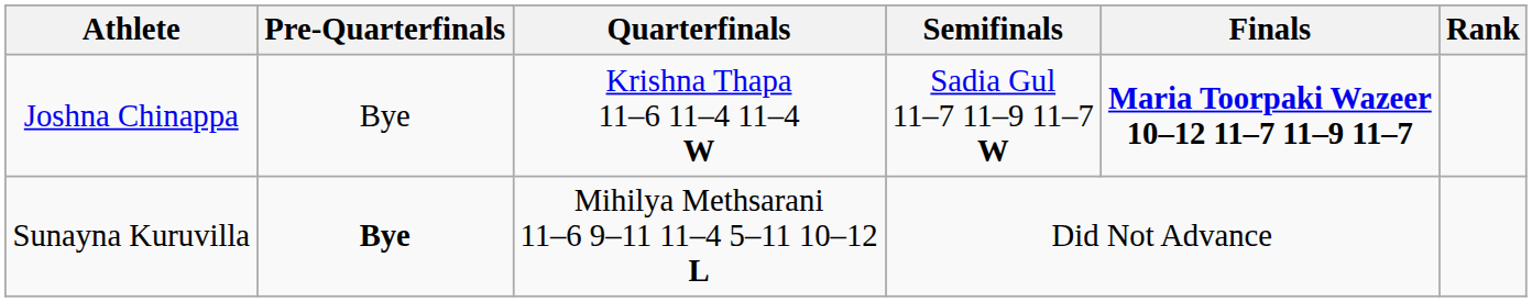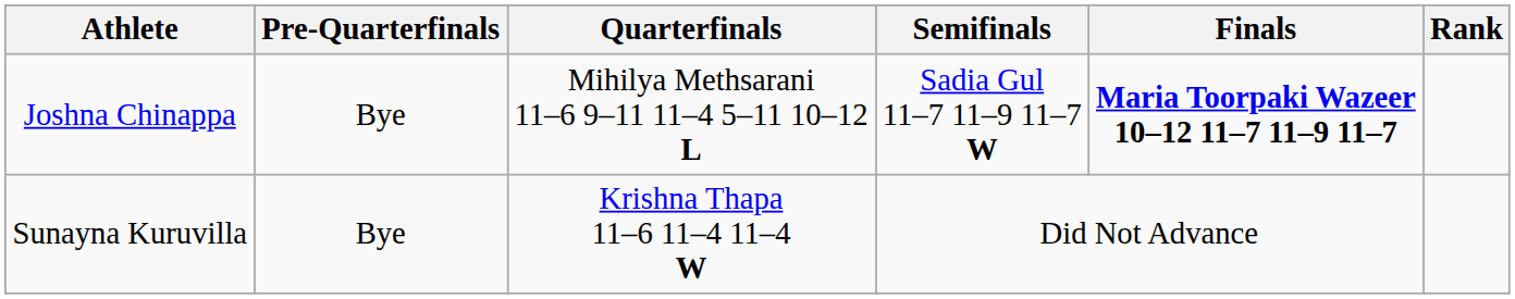 <table class="wikitable" style="text-align:center;">
 <tr>
 <th>Athlete</th>
 <th>Pre-Quarterfinals</th>
 <th>Quarterfinals</th>
 <th>Semifinals</th>
 <th>Finals</th>
 <th>Rank</th>
 </tr>
 <tr>
 <td><a href='#'>Joshna Chinappa</a></td>
 <td>Bye</td>
-<td><a href='#'>Krishna Thapa</a><br>11–6 11–4 11–4<br><strong>W</strong></td>
+<td>Mihilya Methsarani<br>11–6 9–11 11–4 5–11 10–12<br><strong>L</strong></td>
 <td><a href='#'>Sadia Gul</a><br>11–7 11–9 11–7<br><strong>W</strong></td>
 <td><strong><a href='#'>Maria Toorpaki Wazeer</a><br>10–12 11–7 11–9 11–7</strong></td>
 <td></td>
 </tr>
 <tr>
 <td>Sunayna Kuruvilla</td>
-<td><strong>Bye</strong></td>
-<td>Mihilya Methsarani<br>11–6 9–11 11–4 5–11 10–12<br><strong>L</strong></td>
+<td>Bye</td>
+<td><a href='#'>Krishna Thapa</a><br>11–6 11–4 11–4<br><strong>W</strong></td>
 <td colspan="2">Did Not Advance</td>
 <td></td>
 </tr>
 </table>
